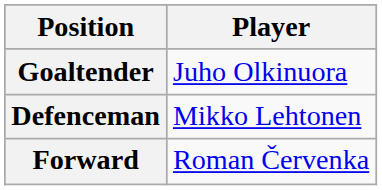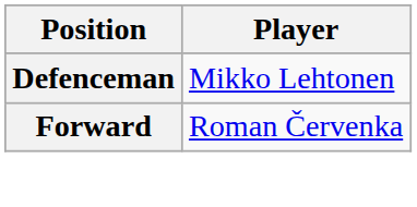 <table class="wikitable plainrowheaders">
 <tr>
 <th scope="col">Position</th>
 <th scope="col">Player</th>
-</tr>
-<tr>
-<th scope="row">Goaltender</th>
-<td> <a href='#'>Juho Olkinuora</a></td>
 </tr>
 <tr>
 <th scope="row">Defenceman</th>
 <td> <a href='#'>Mikko Lehtonen</a></td>
 </tr>
 <tr>
 <th scope="row">Forward</th>
 <td> <a href='#'>Roman Červenka</a></td>
 </tr>
 </table>
